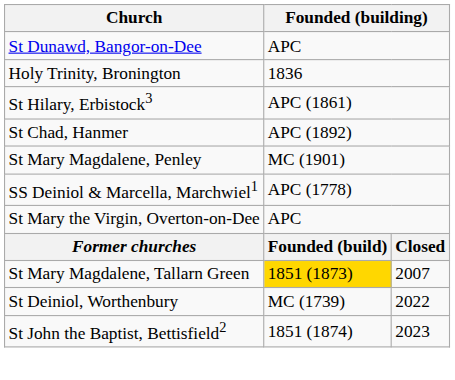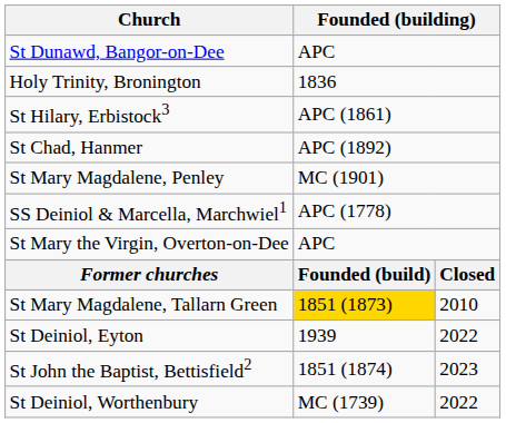 <table class="wikitable">
 <tr>
 <th>Church</th>
 <th colspan="2">Founded (building)</th>
 </tr>
 <tr>
 <td><a href='#'>St Dunawd, Bangor-on-Dee</a></td>
 <td colspan="2">APC</td>
 </tr>
 <tr>
 <td>Holy Trinity, Bronington</td>
 <td colspan="2">1836</td>
 </tr>
 <tr>
 <td>St Hilary, Erbistock<sup>3</sup></td>
 <td colspan="2">APC (1861)</td>
 </tr>
 <tr>
 <td>St Chad, Hanmer</td>
 <td colspan="2">APC (1892)</td>
 </tr>
 <tr>
 <td>St Mary Magdalene, Penley</td>
 <td colspan="2">MC (1901)</td>
 </tr>
 <tr>
 <td>SS Deiniol & Marcella, Marchwiel<sup>1</sup></td>
 <td colspan="2">APC (1778)</td>
 </tr>
 <tr>
 <td>St Mary the Virgin, Overton-on-Dee</td>
 <td colspan="2">APC</td>
 </tr>
 <tr>
 <th><em>Former churches</em></th>
 <th>Founded (build)</th>
 <th>Closed</th>
 </tr>
 <tr>
 <td>St Mary Magdalene, Tallarn Green</td>
 <td style="background: gold;">1851 (1873)</td>
-<td>2007</td>
+<td>2010</td>
 </tr>
 <tr>
-<td>St Deiniol, Worthenbury</td>
-<td>MC (1739)</td>
+<td>St Deiniol, Eyton</td>
+<td>1939</td>
 <td>2022</td>
 </tr>
 <tr>
 <td>St John the Baptist, Bettisfield<sup>2</sup></td>
 <td>1851 (1874)</td>
 <td>2023</td>
 </tr>
+<tr>
+<td>St Deiniol, Worthenbury</td>
+<td>MC (1739)</td>
+<td>2022</td>
+</tr>
 </table>
